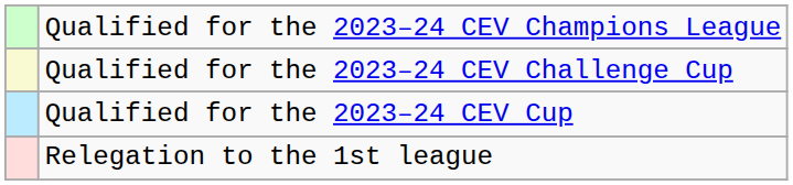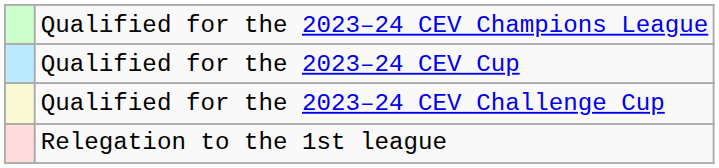 <table class="wikitable" style="text-align: left;">
 <tr>
 <td width=10px bgcolor=#CCFFCC></td>
 <td>Qualified for the <a href='#'>2023–24 CEV Champions League</a></td>
 </tr>
 <tr>
+<td width=10px bgcolor=#BBEBFF></td>
+<td>Qualified for the <a href='#'>2023–24 CEV Cup</a></td>
+</tr>
+<tr>
 <td width=10px bgcolor=#FAFAD2></td>
 <td>Qualified for the <a href='#'>2023–24 CEV Challenge Cup</a></td>
-</tr>
-<tr>
-<td width=10px bgcolor=#BBEBFF></td>
-<td>Qualified for the <a href='#'>2023–24 CEV Cup</a></td>
 </tr>
 <tr>
 <td width=10px bgcolor=#FFDDDD></td>
 <td>Relegation to the 1st league</td>
 </tr>
 </table>
